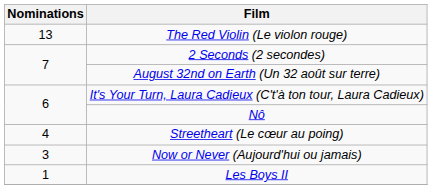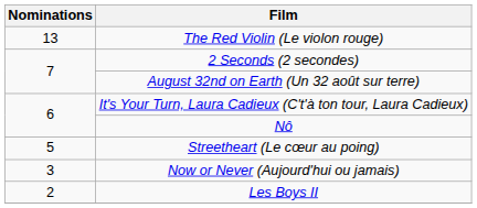 <table class="wikitable" style="text-align:center;">
 <tr>
 <th scope="col" width="17">Nominations</th>
 <th scope="col" align="center">Film</th>
 </tr>
 <tr>
 <td rowspan="1" style="text-align:center;">13</td>
 <td><em><a href='#'>The Red Violin</a> (Le violon rouge)</em></td>
 </tr>
 <tr>
 <td rowspan="2" style="text-align:center;">7</td>
 <td><em><a href='#'>2 Seconds</a> (2 secondes)</em></td>
 </tr>
 <tr>
 <td><em><a href='#'>August 32nd on Earth</a> (Un 32 août sur terre)</em></td>
 </tr>
 <tr>
 <td rowspan="2" style="text-align:center;">6</td>
 <td><em><a href='#'>It's Your Turn, Laura Cadieux</a> (C't'à ton tour, Laura Cadieux)</em></td>
 </tr>
 <tr>
 <td><em><a href='#'>Nô</a></em></td>
 </tr>
 <tr>
-<td rowspan="1" style="text-align:center;">4</td>
+<td rowspan="1" style="text-align:center;">5</td>
 <td><em><a href='#'>Streetheart</a> (Le cœur au poing)</em></td>
 </tr>
 <tr>
 <td rowspan="1" style="text-align:center;">3</td>
 <td><em><a href='#'>Now or Never</a> (Aujourd'hui ou jamais)</em></td>
 </tr>
 <tr>
-<td rowspan="1" style="text-align:center;">1</td>
+<td rowspan="1" style="text-align:center;">2</td>
 <td><em><a href='#'>Les Boys II</a></em></td>
 </tr>
 <tr>
 </tr>
 </table>
